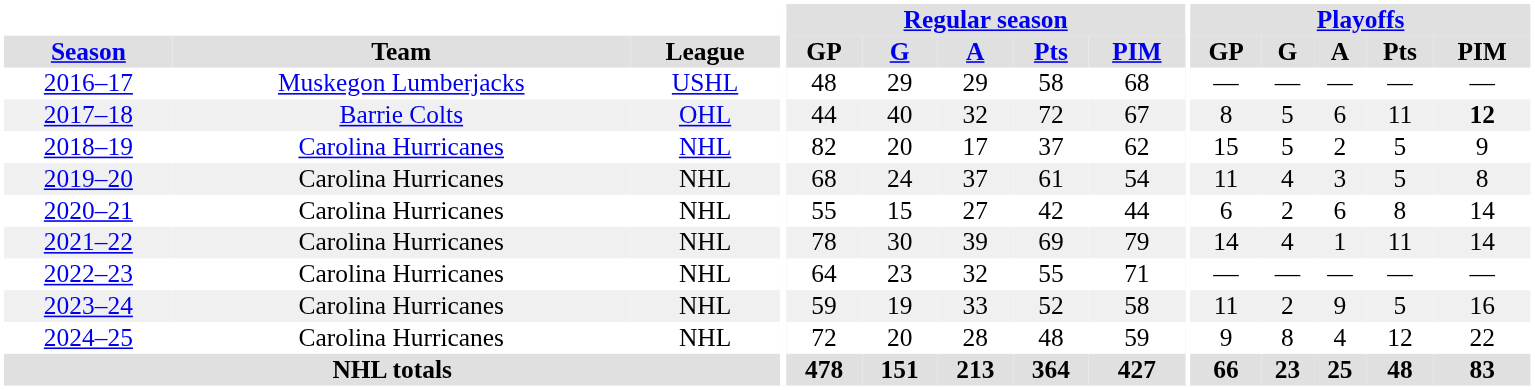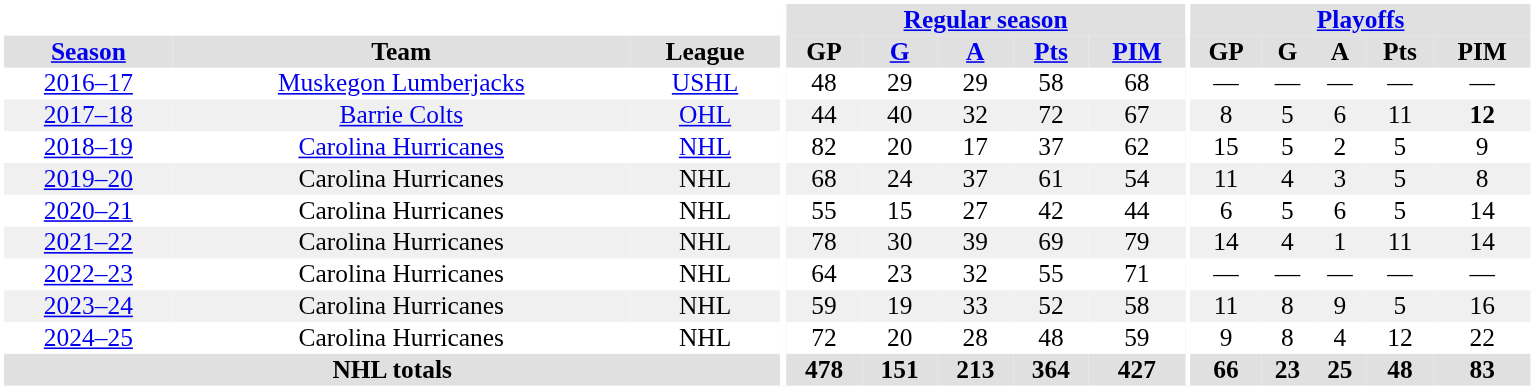 <table border="0" cellpadding="1" cellspacing="0" style="text-align:center; width:60em;">
 <tr bgcolor="#e0e0e0">
 <th colspan="3" bgcolor="#ffffff"></th>
 <th rowspan="92" bgcolor="#ffffff"></th>
 <th colspan="5"><a href='#'>Regular season</a></th>
 <th rowspan="92" bgcolor="#ffffff"></th>
 <th colspan="5"><a href='#'>Playoffs</a></th>
 </tr>
 <tr bgcolor="#e0e0e0">
 <th><a href='#'>Season</a></th>
 <th>Team</th>
 <th>League</th>
 <th>GP</th>
 <th><a href='#'>G</a></th>
 <th><a href='#'>A</a></th>
 <th><a href='#'>Pts</a></th>
 <th><a href='#'>PIM</a></th>
 <th>GP</th>
 <th>G</th>
 <th>A</th>
 <th>Pts</th>
 <th>PIM</th>
 </tr>
 <tr>
 <td><a href='#'>2016–17</a></td>
 <td><a href='#'>Muskegon Lumberjacks</a></td>
 <td><a href='#'>USHL</a></td>
 <td>48</td>
 <td>29</td>
 <td>29</td>
 <td>58</td>
 <td>68</td>
 <td>—</td>
 <td>—</td>
 <td>—</td>
 <td>—</td>
 <td>—</td>
 </tr>
 <tr bgcolor="#f0f0f0">
 <td><a href='#'>2017–18</a></td>
 <td><a href='#'>Barrie Colts</a></td>
 <td><a href='#'>OHL</a></td>
 <td>44</td>
 <td>40</td>
 <td>32</td>
 <td>72</td>
 <td>67</td>
 <td>8</td>
 <td>5</td>
 <td>6</td>
 <td>11</td>
 <td><strong>12</strong></td>
 </tr>
 <tr>
 <td><a href='#'>2018–19</a></td>
 <td><a href='#'>Carolina Hurricanes</a></td>
 <td><a href='#'>NHL</a></td>
 <td>82</td>
 <td>20</td>
 <td>17</td>
 <td>37</td>
 <td>62</td>
 <td>15</td>
 <td>5</td>
 <td>2</td>
 <td>5</td>
 <td>9</td>
 </tr>
 <tr bgcolor="#f0f0f0">
 <td><a href='#'>2019–20</a></td>
 <td>Carolina Hurricanes</td>
 <td>NHL</td>
 <td>68</td>
 <td>24</td>
 <td>37</td>
 <td>61</td>
 <td>54</td>
 <td>11</td>
 <td>4</td>
 <td>3</td>
 <td>5</td>
 <td>8</td>
 </tr>
 <tr>
 <td><a href='#'>2020–21</a></td>
 <td>Carolina Hurricanes</td>
 <td>NHL</td>
 <td>55</td>
 <td>15</td>
 <td>27</td>
 <td>42</td>
 <td>44</td>
 <td>6</td>
-<td>2</td>
+<td>5</td>
 <td>6</td>
-<td>8</td>
+<td>5</td>
 <td>14</td>
 </tr>
 <tr bgcolor="#f0f0f0">
 <td><a href='#'>2021–22</a></td>
 <td>Carolina Hurricanes</td>
 <td>NHL</td>
 <td>78</td>
 <td>30</td>
 <td>39</td>
 <td>69</td>
 <td>79</td>
 <td>14</td>
 <td>4</td>
 <td>1</td>
 <td>11</td>
 <td>14</td>
 </tr>
 <tr>
 <td><a href='#'>2022–23</a></td>
 <td>Carolina Hurricanes</td>
 <td>NHL</td>
 <td>64</td>
 <td>23</td>
 <td>32</td>
 <td>55</td>
 <td>71</td>
 <td>—</td>
 <td>—</td>
 <td>—</td>
 <td>—</td>
 <td>—</td>
 </tr>
 <tr bgcolor="#f0f0f0">
 <td><a href='#'>2023–24</a></td>
 <td>Carolina Hurricanes</td>
 <td>NHL</td>
 <td>59</td>
 <td>19</td>
 <td>33</td>
 <td>52</td>
 <td>58</td>
 <td>11</td>
-<td>2</td>
+<td>8</td>
 <td>9</td>
 <td>5</td>
 <td>16</td>
 </tr>
 <tr>
 <td><a href='#'>2024–25</a></td>
 <td>Carolina Hurricanes</td>
 <td>NHL</td>
 <td>72</td>
 <td>20</td>
 <td>28</td>
 <td>48</td>
 <td>59</td>
 <td>9</td>
 <td>8</td>
 <td>4</td>
 <td>12</td>
 <td>22</td>
 </tr>
 <tr bgcolor="#e0e0e0">
 <th colspan="3">NHL totals</th>
 <th>478</th>
 <th>151</th>
 <th>213</th>
 <th>364</th>
 <th>427</th>
 <th>66</th>
 <th>23</th>
 <th>25</th>
 <th>48</th>
 <th>83</th>
 </tr>
 </table>
